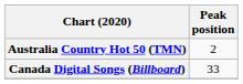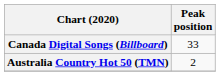 <table class="wikitable sortable plainrowheaders" style="text-align:center;">
 <tr>
 <th>Chart (2020)</th>
 <th>Peak <br> position</th>
 </tr>
 <tr>
+<th scope="row">Canada <a href='#'>Digital Songs</a> (<a href='#'><em>Billboard</em></a>)</th>
+<td>33</td>
+</tr>
+<tr>
 <th scope="row">Australia <a href='#'>Country Hot 50</a> (<a href='#'>TMN</a>)</th>
 <td>2</td>
 </tr>
 <tr>
-<th scope="row">Canada <a href='#'>Digital Songs</a> (<a href='#'><em>Billboard</em></a>)</th>
-<td>33</td>
-</tr>
-<tr>
 </tr>
 </table>
